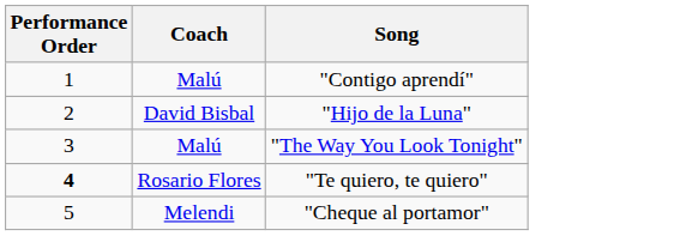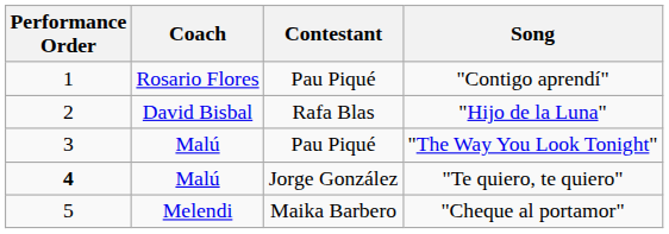 <table class="wikitable" style="text-align: center; width: auto;">
 <tr class="hintergrundfarbe5">
 <th>Performance <br>Order</th>
 <th>Coach</th>
+<th>Contestant</th>
 <th>Song</th>
 </tr>
 <tr>
 <td>1</td>
-<td><a href='#'>Malú</a></td>
+<td><a href='#'>Rosario Flores</a></td>
+<td>Pau Piqué</td>
 <td>"Contigo aprendí"</td>
 </tr>
 <tr>
 <td>2</td>
 <td><a href='#'>David Bisbal</a></td>
+<td>Rafa Blas</td>
 <td>"<a href='#'>Hijo de la Luna</a>"</td>
 </tr>
 <tr>
 <td>3</td>
 <td><a href='#'>Malú</a></td>
+<td>Pau Piqué</td>
 <td>"<a href='#'>The Way You Look Tonight</a>"</td>
 </tr>
 <tr>
 <td><strong>4</strong></td>
-<td><a href='#'>Rosario Flores</a></td>
+<td><a href='#'>Malú</a></td>
+<td>Jorge González</td>
 <td>"Te quiero, te quiero"</td>
 </tr>
 <tr>
 <td>5</td>
 <td><a href='#'>Melendi</a></td>
+<td>Maika Barbero</td>
 <td>"Cheque al portamor"</td>
 </tr>
 </table>
